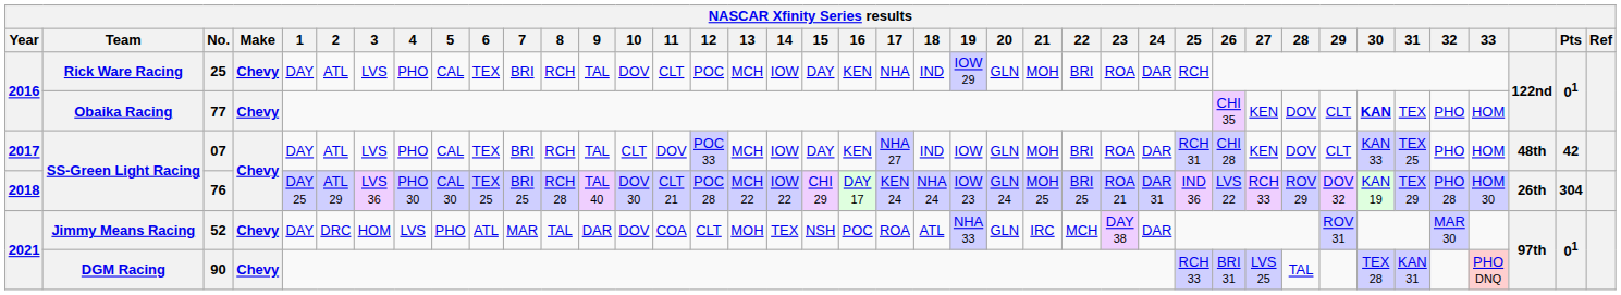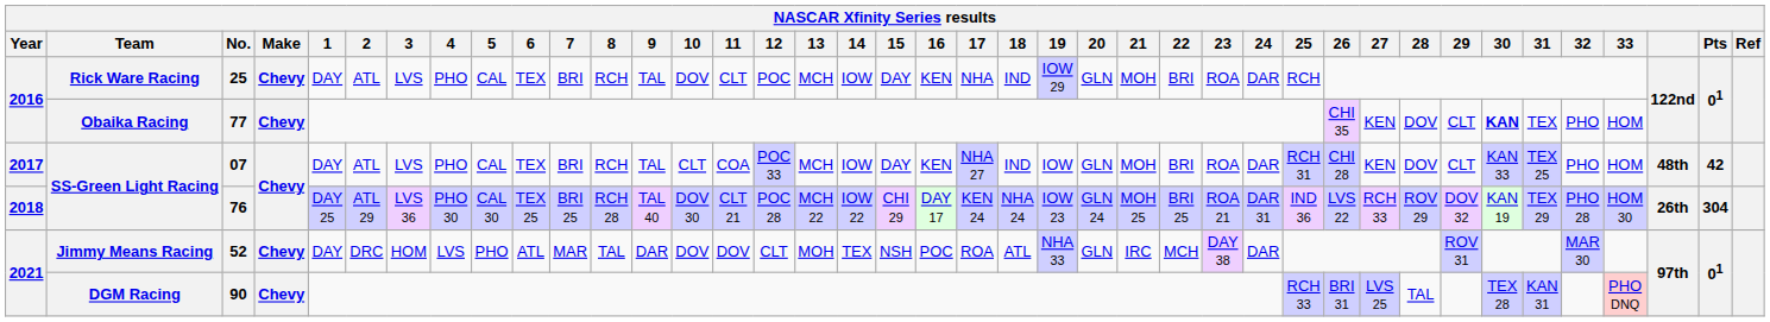 <table class="wikitable" style="text-align:center; font-size:75%">
 <tr>
 <th colspan=40><a href='#'>NASCAR Xfinity Series</a> results</th>
 </tr>
 <tr>
 <th>Year</th>
 <th>Team</th>
 <th>No.</th>
 <th>Make</th>
 <th>1</th>
 <th>2</th>
 <th>3</th>
 <th>4</th>
 <th>5</th>
 <th>6</th>
 <th>7</th>
 <th>8</th>
 <th>9</th>
 <th>10</th>
 <th>11</th>
 <th>12</th>
 <th>13</th>
 <th>14</th>
 <th>15</th>
 <th>16</th>
 <th>17</th>
 <th>18</th>
 <th>19</th>
 <th>20</th>
 <th>21</th>
 <th>22</th>
 <th>23</th>
 <th>24</th>
 <th>25</th>
 <th>26</th>
 <th>27</th>
 <th>28</th>
 <th>29</th>
 <th>30</th>
 <th>31</th>
 <th>32</th>
 <th>33</th>
 <th></th>
 <th>Pts</th>
 <th>Ref</th>
 </tr>
 <tr>
 <th rowspan=2><a href='#'>2016</a></th>
 <th><a href='#'>Rick Ware Racing</a></th>
 <th>25</th>
 <th><a href='#'>Chevy</a></th>
 <td><a href='#'>DAY</a></td>
 <td><a href='#'>ATL</a></td>
 <td><a href='#'>LVS</a></td>
 <td><a href='#'>PHO</a></td>
 <td><a href='#'>CAL</a></td>
 <td><a href='#'>TEX</a></td>
 <td><a href='#'>BRI</a></td>
 <td><a href='#'>RCH</a></td>
 <td><a href='#'>TAL</a></td>
 <td><a href='#'>DOV</a></td>
 <td><a href='#'>CLT</a></td>
 <td><a href='#'>POC</a></td>
 <td><a href='#'>MCH</a></td>
 <td><a href='#'>IOW</a></td>
 <td><a href='#'>DAY</a></td>
 <td><a href='#'>KEN</a></td>
 <td><a href='#'>NHA</a></td>
 <td><a href='#'>IND</a></td>
 <td style="background:#CFCFFF;"><a href='#'>IOW</a><br><small>29</small></td>
 <td><a href='#'>GLN</a></td>
 <td><a href='#'>MOH</a></td>
 <td><a href='#'>BRI</a></td>
 <td><a href='#'>ROA</a></td>
 <td><a href='#'>DAR</a></td>
 <td><a href='#'>RCH</a></td>
 <td colspan=8></td>
 <th rowspan=2>122nd</th>
 <th rowspan=2>0<sup>1</sup></th>
 <th rowspan=2></th>
 </tr>
 <tr>
 <th><a href='#'>Obaika Racing</a></th>
 <th>77</th>
 <th><a href='#'>Chevy</a></th>
 <td colspan=25></td>
 <td style="background:#EFCFFF;"><a href='#'>CHI</a><br><small>35</small></td>
 <td><a href='#'>KEN</a></td>
 <td><a href='#'>DOV</a></td>
 <td><a href='#'>CLT</a></td>
 <td><strong><a href='#'>KAN</a></strong></td>
 <td><a href='#'>TEX</a></td>
 <td><a href='#'>PHO</a></td>
 <td><a href='#'>HOM</a></td>
 </tr>
 <tr>
 <th><a href='#'>2017</a></th>
 <th rowspan=2><a href='#'>SS-Green Light Racing</a></th>
 <th>07</th>
 <th rowspan=2><a href='#'>Chevy</a></th>
 <td><a href='#'>DAY</a></td>
 <td><a href='#'>ATL</a></td>
 <td><a href='#'>LVS</a></td>
 <td><a href='#'>PHO</a></td>
 <td><a href='#'>CAL</a></td>
 <td><a href='#'>TEX</a></td>
 <td><a href='#'>BRI</a></td>
 <td><a href='#'>RCH</a></td>
 <td><a href='#'>TAL</a></td>
 <td><a href='#'>CLT</a></td>
-<td><a href='#'>DOV</a></td>
+<td><a href='#'>COA</a></td>
 <td style="background:#CFCFFF;"><a href='#'>POC</a><br><small>33</small></td>
 <td><a href='#'>MCH</a></td>
 <td><a href='#'>IOW</a></td>
 <td><a href='#'>DAY</a></td>
 <td><a href='#'>KEN</a></td>
 <td style="background:#CFCFFF;"><a href='#'>NHA</a><br><small>27</small></td>
 <td><a href='#'>IND</a></td>
 <td><a href='#'>IOW</a></td>
 <td><a href='#'>GLN</a></td>
 <td><a href='#'>MOH</a></td>
 <td><a href='#'>BRI</a></td>
 <td><a href='#'>ROA</a></td>
 <td><a href='#'>DAR</a></td>
 <td style="background:#CFCFFF;"><a href='#'>RCH</a><br><small>31</small></td>
 <td style="background:#CFCFFF;"><a href='#'>CHI</a><br><small>28</small></td>
 <td><a href='#'>KEN</a></td>
 <td><a href='#'>DOV</a></td>
 <td><a href='#'>CLT</a></td>
 <td style="background:#CFCFFF;"><a href='#'>KAN</a><br><small>33</small></td>
 <td style="background:#CFCFFF;"><a href='#'>TEX</a><br><small>25</small></td>
 <td><a href='#'>PHO</a></td>
 <td><a href='#'>HOM</a></td>
 <th>48th</th>
 <th>42</th>
 <th></th>
 </tr>
 <tr>
 <th><a href='#'>2018</a></th>
 <th>76</th>
 <td style="background:#CFCFFF;"><a href='#'>DAY</a><br><small>25</small></td>
 <td style="background:#CFCFFF;"><a href='#'>ATL</a><br><small>29</small></td>
 <td style="background:#EFCFFF;"><a href='#'>LVS</a><br><small>36</small></td>
 <td style="background:#CFCFFF;"><a href='#'>PHO</a><br><small>30</small></td>
 <td style="background:#CFCFFF;"><a href='#'>CAL</a><br><small>30</small></td>
 <td style="background:#CFCFFF;"><a href='#'>TEX</a><br><small>25</small></td>
 <td style="background:#CFCFFF;"><a href='#'>BRI</a><br><small>25</small></td>
 <td style="background:#CFCFFF;"><a href='#'>RCH</a><br><small>28</small></td>
 <td style="background:#EFCFFF;"><a href='#'>TAL</a><br><small>40</small></td>
 <td style="background:#CFCFFF;"><a href='#'>DOV</a><br><small>30</small></td>
 <td style="background:#CFCFFF;"><a href='#'>CLT</a><br><small>21</small></td>
 <td style="background:#CFCFFF;"><a href='#'>POC</a><br><small>28</small></td>
 <td style="background:#CFCFFF;"><a href='#'>MCH</a><br><small>22</small></td>
 <td style="background:#CFCFFF;"><a href='#'>IOW</a><br><small>22</small></td>
 <td style="background:#EFCFFF;"><a href='#'>CHI</a><br><small>29</small></td>
 <td style="background:#DFFFDF;"><a href='#'>DAY</a><br><small>17</small></td>
 <td style="background:#CFCFFF;"><a href='#'>KEN</a><br><small>24</small></td>
 <td style="background:#CFCFFF;"><a href='#'>NHA</a><br><small>24</small></td>
 <td style="background:#CFCFFF;"><a href='#'>IOW</a><br><small>23</small></td>
 <td style="background:#CFCFFF;"><a href='#'>GLN</a><br><small>24</small></td>
 <td style="background:#CFCFFF;"><a href='#'>MOH</a><br><small>25</small></td>
 <td style="background:#CFCFFF;"><a href='#'>BRI</a><br><small>25</small></td>
 <td style="background:#CFCFFF;"><a href='#'>ROA</a><br><small>21</small></td>
 <td style="background:#CFCFFF;"><a href='#'>DAR</a><br><small>31</small></td>
 <td style="background:#EFCFFF;"><a href='#'>IND</a><br><small>36</small></td>
 <td style="background:#CFCFFF;"><a href='#'>LVS</a><br><small>22</small></td>
 <td style="background:#EFCFFF;"><a href='#'>RCH</a><br><small>33</small></td>
 <td style="background:#CFCFFF;"><a href='#'>ROV</a><br><small>29</small></td>
 <td style="background:#EFCFFF;"><a href='#'>DOV</a><br><small>32</small></td>
 <td style="background:#DFFFDF;"><a href='#'>KAN</a><br><small>19</small></td>
 <td style="background:#CFCFFF;"><a href='#'>TEX</a><br><small>29</small></td>
 <td style="background:#CFCFFF;"><a href='#'>PHO</a><br><small>28</small></td>
 <td style="background:#CFCFFF;"><a href='#'>HOM</a><br><small>30</small></td>
 <th>26th</th>
 <th>304</th>
 <th></th>
 </tr>
 <tr>
 <th rowspan=2><a href='#'>2021</a></th>
 <th><a href='#'>Jimmy Means Racing</a></th>
 <th>52</th>
 <th><a href='#'>Chevy</a></th>
 <td><a href='#'>DAY</a></td>
 <td><a href='#'>DRC</a></td>
 <td><a href='#'>HOM</a></td>
 <td><a href='#'>LVS</a></td>
 <td><a href='#'>PHO</a></td>
 <td><a href='#'>ATL</a></td>
 <td><a href='#'>MAR</a></td>
 <td><a href='#'>TAL</a></td>
 <td><a href='#'>DAR</a></td>
 <td><a href='#'>DOV</a></td>
-<td><a href='#'>COA</a></td>
+<td><a href='#'>DOV</a></td>
 <td><a href='#'>CLT</a></td>
 <td><a href='#'>MOH</a></td>
 <td><a href='#'>TEX</a></td>
 <td><a href='#'>NSH</a></td>
 <td><a href='#'>POC</a></td>
 <td><a href='#'>ROA</a></td>
 <td><a href='#'>ATL</a></td>
 <td style="background:#CFCFFF;"><a href='#'>NHA</a><br><small>33</small></td>
 <td><a href='#'>GLN</a></td>
 <td><a href='#'>IRC</a></td>
 <td><a href='#'>MCH</a></td>
 <td style="background:#EFCFFF;"><a href='#'>DAY</a><br><small>38</small></td>
 <td><a href='#'>DAR</a></td>
 <td colspan=4></td>
 <td style="background:#CFCFFF;"><a href='#'>ROV</a><br><small>31</small></td>
 <td colspan=2></td>
 <td style="background:#CFCFFF;"><a href='#'>MAR</a><br><small>30</small></td>
 <td></td>
 <th rowspan=2>97th</th>
 <th rowspan=2>0<sup>1</sup></th>
 <th rowspan=2></th>
 </tr>
 <tr>
 <th><a href='#'>DGM Racing</a></th>
 <th>90</th>
 <th><a href='#'>Chevy</a></th>
 <td colspan=24></td>
 <td style="background:#CFCFFF;"><a href='#'>RCH</a><br><small>33</small></td>
 <td style="background:#CFCFFF;"><a href='#'>BRI</a><br><small>31</small></td>
 <td style="background:#CFCFFF;"><a href='#'>LVS</a><br><small>25</small></td>
 <td><a href='#'>TAL</a></td>
 <td></td>
 <td style="background:#CFCFFF;"><a href='#'>TEX</a><br><small>28</small></td>
 <td style="background:#CFCFFF;"><a href='#'>KAN</a><br><small>31</small></td>
 <td></td>
 <td style="background:#FFCFCF;"><a href='#'>PHO</a><br><small>DNQ</small></td>
 </tr>
 </table>
